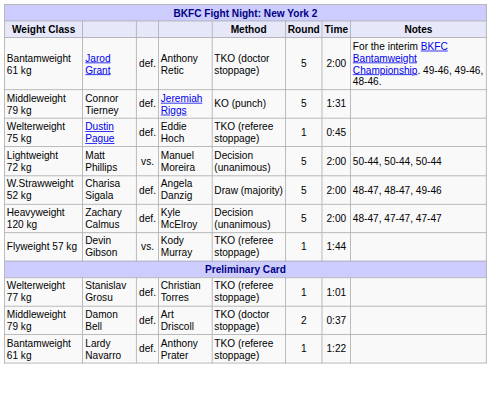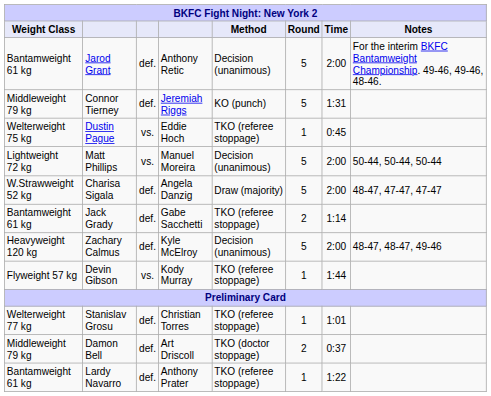 <table class="wikitable" style="font-size: 80%;">
 <tr>
 <th colspan="8" style="background-color: #ccf; color: #000080; text-align: center;"><strong>BKFC Fight Night: New York 2</strong></th>
 </tr>
 <tr>
 <th colspan="1" style="background-color: #E6E8FA; color: #000000; text-align: center;">Weight Class</th>
 <th colspan="1" style="background-color: #E6E8FA; color: #000000; text-align: center;"></th>
 <th colspan="1" style="background-color: #E6E8FA; color: #000000; text-align: center;"></th>
 <th colspan="1" style="background-color: #E6E8FA; color: #000000; text-align: center;"></th>
 <th colspan="1" style="background-color: #E6E8FA; color: #000000; text-align: center;">Method</th>
 <th colspan="1" style="background-color: #E6E8FA; color: #000000; text-align: center;">Round</th>
 <th colspan="1" style="background-color: #E6E8FA; color: #000000; text-align: center;">Time</th>
 <th colspan="1" style="background-color: #E6E8FA; color: #000000; text-align: center;">Notes</th>
 </tr>
 <tr>
 <td>Bantamweight 61 kg</td>
 <td> <a href='#'>Jarod Grant</a></td>
 <td align=center>def.</td>
 <td> Anthony Retic</td>
-<td>TKO (doctor stoppage)</td>
+<td>Decision (unanimous)</td>
 <td align=center>5</td>
 <td align=center>2:00</td>
 <td>For the interim <a href='#'>BKFC Bantamweight Championship</a>. 49-46, 49-46, 48-46.</td>
 </tr>
 <tr>
 <td>Middleweight 79 kg</td>
 <td> Connor Tierney</td>
 <td align=center>def.</td>
 <td> <a href='#'>Jeremiah Riggs</a></td>
 <td>KO (punch)</td>
 <td align=center>5</td>
 <td align=center>1:31</td>
 <td></td>
 </tr>
 <tr>
 <td>Welterweight 75 kg</td>
 <td> <a href='#'>Dustin Pague</a></td>
-<td align=center>def.</td>
+<td align=center>vs.</td>
 <td> Eddie Hoch</td>
 <td>TKO (referee stoppage)</td>
 <td align=center>1</td>
 <td align=center>0:45</td>
 <td></td>
 </tr>
 <tr>
 <td>Lightweight 72 kg</td>
 <td> Matt Phillips</td>
 <td align=center>vs.</td>
 <td> Manuel Moreira</td>
 <td>Decision (unanimous)</td>
 <td align=center>5</td>
 <td align=center>2:00</td>
 <td>50-44, 50-44, 50-44</td>
 </tr>
 <tr>
 <td>W.Strawweight 52 kg</td>
 <td> Charisa Sigala</td>
 <td align=center>def.</td>
 <td> Angela Danzig</td>
 <td>Draw (majority)</td>
 <td align=center>5</td>
 <td align=center>2:00</td>
-<td>48-47, 48-47, 49-46</td>
+<td>48-47, 47-47, 47-47</td>
+</tr>
+<tr>
+<td>Bantamweight 61 kg</td>
+<td> Jack Grady</td>
+<td align=center>def.</td>
+<td> Gabe Sacchetti</td>
+<td>TKO (referee stoppage)</td>
+<td align=center>2</td>
+<td align=center>1:14</td>
+<td></td>
 </tr>
 <tr>
 <td>Heavyweight 120 kg</td>
 <td> Zachary Calmus</td>
 <td align=center>def.</td>
 <td> Kyle McElroy</td>
 <td>Decision (unanimous)</td>
 <td align=center>5</td>
 <td align=center>2:00</td>
-<td>48-47, 47-47, 47-47</td>
+<td>48-47, 48-47, 49-46</td>
 </tr>
 <tr>
 <td>Flyweight 57 kg</td>
 <td> Devin Gibson</td>
 <td align=center>vs.</td>
 <td> Kody Murray</td>
 <td>TKO (referee stoppage)</td>
 <td align=center>1</td>
 <td align=center>1:44</td>
 <td></td>
 </tr>
 <tr>
 <th colspan="8" style="background-color: #ccf; color: #000080; text-align: center;"><strong>Preliminary Card</strong></th>
 </tr>
 <tr>
 <td>Welterweight 77 kg</td>
 <td> Stanislav Grosu</td>
 <td align=center>def.</td>
 <td> Christian Torres</td>
 <td>TKO (referee stoppage)</td>
 <td align=center>1</td>
 <td align=center>1:01</td>
 <td></td>
 </tr>
 <tr>
 <td>Middleweight 79 kg</td>
 <td> Damon Bell</td>
 <td align=center>def.</td>
 <td> Art Driscoll</td>
 <td>TKO (doctor stoppage)</td>
 <td align=center>2</td>
 <td align=center>0:37</td>
 <td></td>
 </tr>
 <tr>
 <td>Bantamweight 61 kg</td>
 <td> Lardy Navarro</td>
 <td align=center>def.</td>
 <td> Anthony Prater</td>
 <td>TKO (referee stoppage)</td>
 <td align=center>1</td>
 <td align=center>1:22</td>
 <td></td>
 </tr>
 </table>
